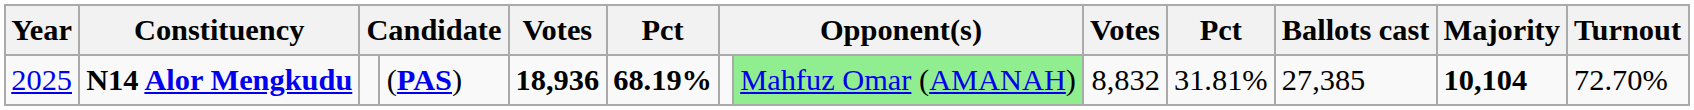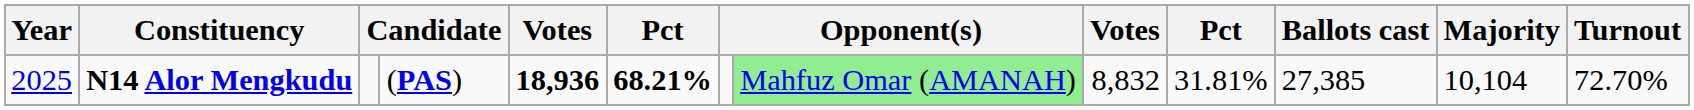 <table class="wikitable" style="margin:0.5em ; font-size:95%">
 <tr>
 <th>Year</th>
 <th>Constituency</th>
 <th colspan="2">Candidate</th>
 <th>Votes</th>
 <th>Pct</th>
 <th colspan="2">Opponent(s)</th>
 <th>Votes</th>
 <th>Pct</th>
 <th>Ballots cast</th>
 <th>Majority</th>
 <th>Turnout</th>
 </tr>
 <tr>
 <td><a href='#'>2025</a></td>
 <td><strong>N14 <a href='#'>Alor Mengkudu</a></strong></td>
 <td bgcolor=></td>
 <td> (<strong><a href='#'>PAS</a></strong>)</td>
 <td align="right"><strong>18,936</strong></td>
-<td><strong>68.19%</strong></td>
+<td><strong>68.21%</strong></td>
 <td></td>
 <td style="background: lightgreen;"><a href='#'>Mahfuz Omar</a> (<a href='#'>AMANAH</a>)</td>
 <td align="right">8,832</td>
 <td>31.81%</td>
 <td>27,385</td>
-<td><strong>10,104</strong></td>
+<td>10,104</td>
 <td>72.70%</td>
 </tr>
 </table>
